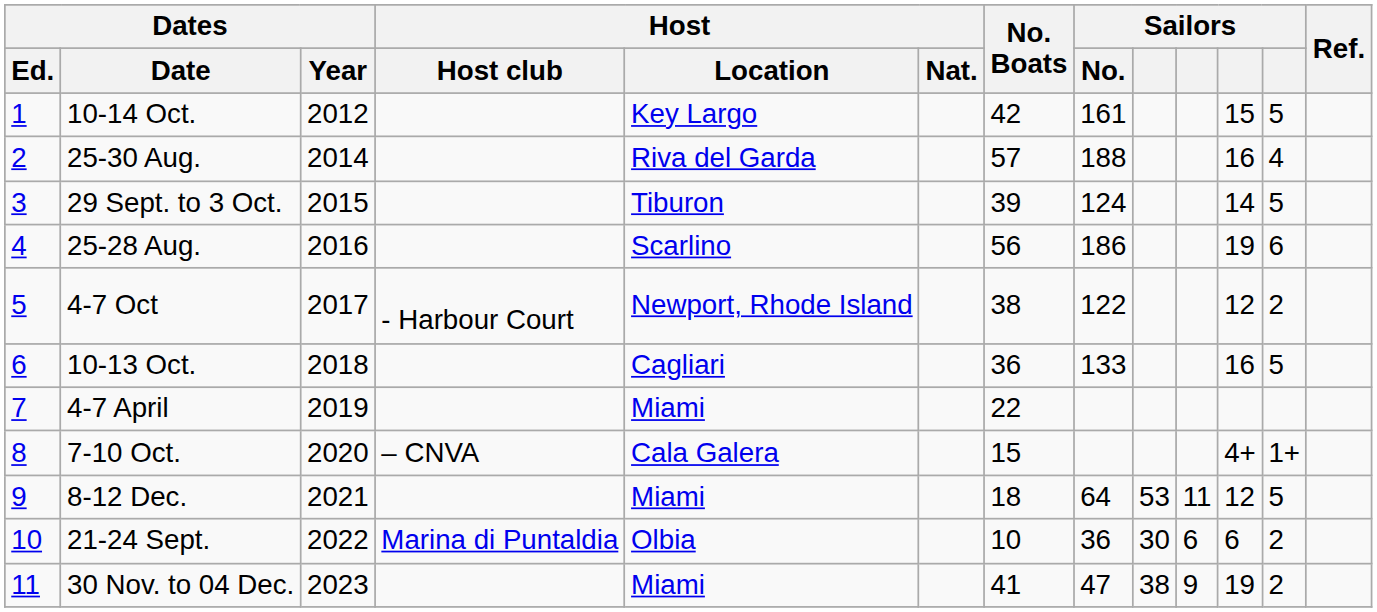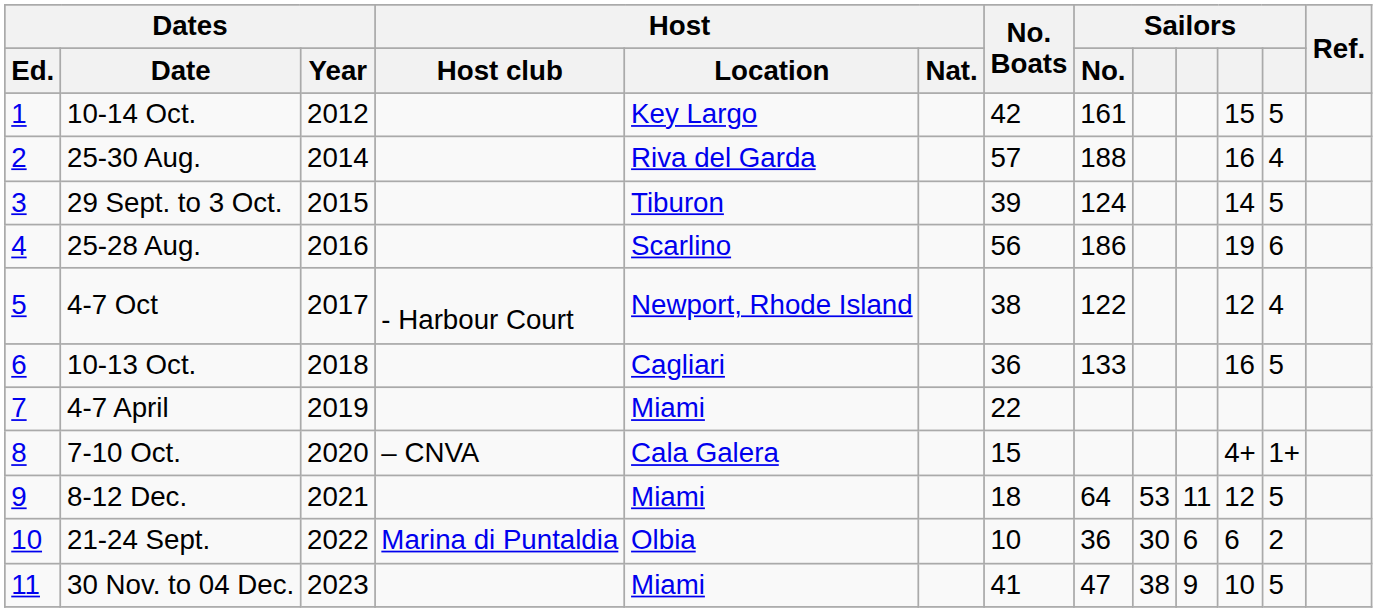 <table class="wikitable sortable">
 <tr>
 <th colspan=3>Dates</th>
 <th colspan=3>Host</th>
 <th rowspan=2>No.<br>Boats</th>
 <th colspan=5>Sailors</th>
 <th rowspan=2>Ref.</th>
 </tr>
 <tr>
 <th>Ed.</th>
 <th>Date</th>
 <th>Year</th>
 <th>Host club</th>
 <th>Location</th>
 <th>Nat.</th>
 <th>No.</th>
 <th></th>
 <th></th>
 <th></th>
 <th></th>
 </tr>
 <tr>
 <td><a href='#'>1</a></td>
 <td>10-14 Oct.</td>
 <td>2012</td>
 <td></td>
 <td><a href='#'>Key Largo</a></td>
 <td></td>
 <td>42</td>
 <td>161</td>
 <td></td>
 <td></td>
 <td>15</td>
 <td>5</td>
 <td></td>
 </tr>
 <tr>
 <td><a href='#'>2</a></td>
 <td>25-30 Aug.</td>
 <td>2014</td>
 <td></td>
 <td><a href='#'>Riva del Garda</a></td>
 <td></td>
 <td>57</td>
 <td>188</td>
 <td></td>
 <td></td>
 <td>16</td>
 <td>4</td>
 <td></td>
 </tr>
 <tr>
 <td><a href='#'>3</a></td>
 <td>29 Sept. to 3 Oct.</td>
 <td>2015</td>
 <td></td>
 <td><a href='#'>Tiburon</a></td>
 <td></td>
 <td>39</td>
 <td>124</td>
 <td></td>
 <td></td>
 <td>14</td>
 <td>5</td>
 <td></td>
 </tr>
 <tr>
 <td><a href='#'>4</a></td>
 <td>25-28 Aug.</td>
 <td>2016</td>
 <td></td>
 <td><a href='#'>Scarlino</a></td>
 <td></td>
 <td>56</td>
 <td>186</td>
 <td></td>
 <td></td>
 <td>19</td>
 <td>6</td>
 <td></td>
 </tr>
 <tr>
 <td><a href='#'>5</a></td>
 <td>4-7 Oct</td>
 <td>2017</td>
 <td><br> - Harbour Court</td>
 <td><a href='#'>Newport, Rhode Island</a></td>
 <td></td>
 <td>38</td>
 <td>122</td>
 <td></td>
 <td></td>
 <td>12</td>
-<td>2</td>
+<td>4</td>
 <td></td>
 </tr>
 <tr>
 <td><a href='#'>6</a></td>
 <td>10-13 Oct.</td>
 <td>2018</td>
 <td></td>
 <td><a href='#'>Cagliari</a></td>
 <td></td>
 <td>36</td>
 <td>133</td>
 <td></td>
 <td></td>
 <td>16</td>
 <td>5</td>
 <td></td>
 </tr>
 <tr>
 <td><a href='#'>7</a></td>
 <td>4-7 April</td>
 <td>2019</td>
 <td></td>
 <td><a href='#'>Miami</a></td>
 <td></td>
 <td>22</td>
 <td></td>
 <td></td>
 <td></td>
 <td></td>
 <td></td>
 <td></td>
 </tr>
 <tr>
 <td><a href='#'>8</a></td>
 <td>7-10 Oct.</td>
 <td>2020</td>
 <td> – CNVA</td>
 <td><a href='#'>Cala Galera</a></td>
 <td></td>
 <td>15</td>
 <td></td>
 <td></td>
 <td></td>
 <td>4+</td>
 <td>1+</td>
 <td></td>
 </tr>
 <tr>
 <td><a href='#'>9</a></td>
 <td>8-12 Dec.</td>
 <td>2021</td>
 <td></td>
 <td><a href='#'>Miami</a></td>
 <td></td>
 <td>18</td>
 <td>64</td>
 <td>53</td>
 <td>11</td>
 <td>12</td>
 <td>5</td>
 <td></td>
 </tr>
 <tr>
 <td><a href='#'>10</a></td>
 <td>21-24 Sept.</td>
 <td>2022</td>
 <td><a href='#'>Marina di Puntaldia</a></td>
 <td><a href='#'>Olbia</a></td>
 <td></td>
 <td>10</td>
 <td>36</td>
 <td>30</td>
 <td>6</td>
 <td>6</td>
 <td>2</td>
 <td></td>
 </tr>
 <tr>
 <td><a href='#'>11</a></td>
 <td>30 Nov. to 04 Dec.</td>
 <td>2023</td>
 <td></td>
 <td><a href='#'>Miami</a></td>
 <td></td>
 <td>41</td>
 <td>47</td>
 <td>38</td>
 <td>9</td>
-<td>19</td>
-<td>2</td>
+<td>10</td>
+<td>5</td>
 <td></td>
 </tr>
 </table>
